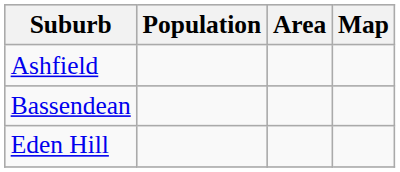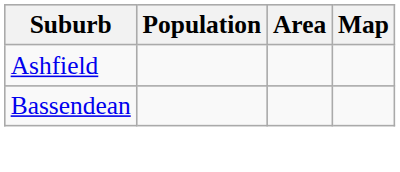 <table class="wikitable sortable">
 <tr>
 <th>Suburb</th>
 <th data-sort-type=number>Population</th>
 <th data-sort-type=number>Area</th>
 <th>Map</th>
 </tr>
 <tr>
 <td><a href='#'>Ashfield</a></td>
 <td></td>
 <td></td>
 <td></td>
 </tr>
 <tr>
 <td><a href='#'>Bassendean</a></td>
 <td></td>
 <td></td>
 <td></td>
 </tr>
-<tr>
-<td><a href='#'>Eden Hill</a></td>
-<td></td>
-<td></td>
-<td></td>
-</tr>
 </table>
